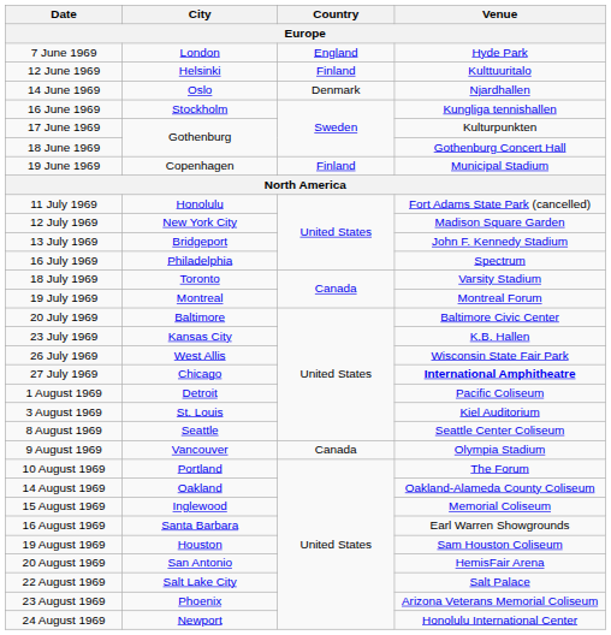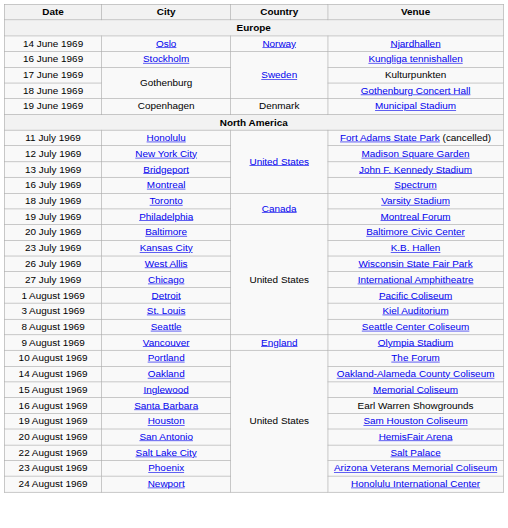 <table class="wikitable" style="text-align:center;">
 <tr>
 <th style="width:150px;">Date</th>
 <th style="width:200px;">City</th>
 <th style="width:150px;">Country</th>
 <th style="width:275px;">Venue</th>
 </tr>
 <tr>
 <th colspan="4">Europe</th>
 </tr>
 <tr>
-<td>7 June 1969</td>
-<td><a href='#'>London</a></td>
-<td><a href='#'>England</a></td>
-<td><a href='#'>Hyde Park</a></td>
-</tr>
-<tr>
-<td>12 June 1969</td>
-<td><a href='#'>Helsinki</a></td>
-<td><a href='#'>Finland</a></td>
-<td><a href='#'>Kulttuuritalo</a></td>
-</tr>
-<tr>
 <td>14 June 1969</td>
 <td><a href='#'>Oslo</a></td>
-<td>Denmark</td>
+<td><a href='#'>Norway</a></td>
 <td><a href='#'>Njardhallen</a></td>
 </tr>
 <tr>
 <td>16 June 1969</td>
 <td><a href='#'>Stockholm</a></td>
 <td rowspan="3"><a href='#'>Sweden</a></td>
 <td><a href='#'>Kungliga tennishallen</a></td>
 </tr>
 <tr>
 <td>17 June 1969</td>
 <td rowspan="2">Gothenburg</td>
 <td>Kulturpunkten</td>
 </tr>
 <tr>
 <td>18 June 1969</td>
 <td><a href='#'>Gothenburg Concert Hall</a></td>
 </tr>
 <tr>
 <td>19 June 1969</td>
 <td>Copenhagen</td>
-<td><a href='#'>Finland</a></td>
+<td>Denmark</td>
 <td><a href='#'>Municipal Stadium</a></td>
 </tr>
 <tr>
 <th colspan="4">North America</th>
 </tr>
 <tr>
 <td>11 July 1969</td>
 <td><a href='#'>Honolulu</a></td>
 <td rowspan="4"><a href='#'>United States</a></td>
 <td><a href='#'>Fort Adams State Park</a> (cancelled)</td>
 </tr>
 <tr>
 <td>12 July 1969</td>
 <td><a href='#'>New York City</a></td>
 <td><a href='#'>Madison Square Garden</a></td>
 </tr>
 <tr>
 <td>13 July 1969</td>
 <td><a href='#'>Bridgeport</a></td>
 <td><a href='#'>John F. Kennedy Stadium</a></td>
 </tr>
 <tr>
 <td>16 July 1969</td>
-<td><a href='#'>Philadelphia</a></td>
+<td><a href='#'>Montreal</a></td>
 <td><a href='#'>Spectrum</a></td>
 </tr>
 <tr>
 <td>18 July 1969</td>
 <td><a href='#'>Toronto</a></td>
 <td rowspan="2"><a href='#'>Canada</a></td>
 <td><a href='#'>Varsity Stadium</a></td>
 </tr>
 <tr>
 <td>19 July 1969</td>
-<td><a href='#'>Montreal</a></td>
+<td><a href='#'>Philadelphia</a></td>
 <td><a href='#'>Montreal Forum</a></td>
 </tr>
 <tr>
 <td>20 July 1969</td>
 <td><a href='#'>Baltimore</a></td>
 <td rowspan="7">United States</td>
 <td><a href='#'>Baltimore Civic Center</a></td>
 </tr>
 <tr>
 <td>23 July 1969</td>
 <td><a href='#'>Kansas City</a></td>
 <td><a href='#'>K.B. Hallen</a></td>
 </tr>
 <tr>
 <td>26 July 1969</td>
 <td><a href='#'>West Allis</a></td>
 <td><a href='#'>Wisconsin State Fair Park</a></td>
 </tr>
 <tr>
 <td>27 July 1969</td>
 <td><a href='#'>Chicago</a></td>
-<td><strong><a href='#'>International Amphitheatre</a></strong></td>
+<td><a href='#'>International Amphitheatre</a></td>
 </tr>
 <tr>
 <td>1 August 1969</td>
 <td><a href='#'>Detroit</a></td>
 <td><a href='#'>Pacific Coliseum</a></td>
 </tr>
 <tr>
 <td>3 August 1969</td>
 <td><a href='#'>St. Louis</a></td>
 <td><a href='#'>Kiel Auditorium</a></td>
 </tr>
 <tr>
 <td>8 August 1969</td>
 <td><a href='#'>Seattle</a></td>
 <td><a href='#'>Seattle Center Coliseum</a></td>
 </tr>
 <tr>
 <td>9 August 1969</td>
 <td><a href='#'>Vancouver</a></td>
-<td>Canada</td>
+<td><a href='#'>England</a></td>
 <td><a href='#'>Olympia Stadium</a></td>
 </tr>
 <tr>
 <td>10 August 1969</td>
 <td><a href='#'>Portland</a></td>
 <td rowspan="9">United States</td>
 <td><a href='#'>The Forum</a></td>
 </tr>
 <tr>
 <td>14 August 1969</td>
 <td><a href='#'>Oakland</a></td>
 <td><a href='#'>Oakland-Alameda County Coliseum</a></td>
 </tr>
 <tr>
 <td>15 August 1969</td>
 <td><a href='#'>Inglewood</a></td>
 <td><a href='#'>Memorial Coliseum</a></td>
 </tr>
 <tr>
 <td>16 August 1969</td>
 <td><a href='#'>Santa Barbara</a></td>
 <td>Earl Warren Showgrounds</td>
 </tr>
 <tr>
 <td>19 August 1969</td>
 <td><a href='#'>Houston</a></td>
 <td><a href='#'>Sam Houston Coliseum</a></td>
 </tr>
 <tr>
 <td>20 August 1969</td>
 <td><a href='#'>San Antonio</a></td>
 <td><a href='#'>HemisFair Arena</a></td>
 </tr>
 <tr>
 <td>22 August 1969</td>
 <td><a href='#'>Salt Lake City</a></td>
 <td><a href='#'>Salt Palace</a></td>
 </tr>
 <tr>
 <td>23 August 1969</td>
 <td><a href='#'>Phoenix</a></td>
 <td><a href='#'>Arizona Veterans Memorial Coliseum</a></td>
 </tr>
 <tr>
 <td>24 August 1969</td>
 <td><a href='#'>Newport</a></td>
 <td><a href='#'>Honolulu International Center</a></td>
 </tr>
 </table>
